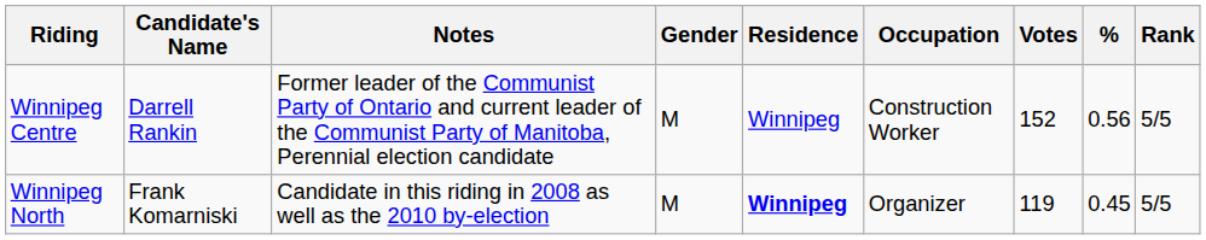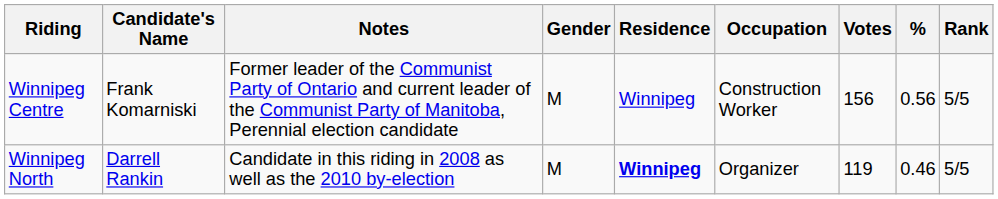 <table class="wikitable sortable">
 <tr>
 <th>Riding<br></th>
 <th>Candidate's Name</th>
 <th>Notes</th>
 <th>Gender</th>
 <th>Residence</th>
 <th>Occupation</th>
 <th>Votes</th>
 <th>%</th>
 <th>Rank</th>
 </tr>
 <tr>
 <td><a href='#'>Winnipeg Centre</a></td>
-<td><a href='#'>Darrell Rankin</a></td>
+<td>Frank Komarniski</td>
 <td>Former leader of the <a href='#'>Communist Party of Ontario</a> and current leader of the <a href='#'>Communist Party of Manitoba</a>, Perennial election candidate</td>
 <td>M</td>
 <td><a href='#'>Winnipeg</a></td>
 <td>Construction Worker</td>
-<td>152</td>
+<td>156</td>
 <td>0.56</td>
 <td>5/5</td>
 </tr>
 <tr>
 <td><a href='#'>Winnipeg North</a></td>
-<td>Frank Komarniski</td>
+<td><a href='#'>Darrell Rankin</a></td>
 <td>Candidate in this riding in <a href='#'>2008</a> as well as the <a href='#'>2010 by-election</a></td>
 <td>M</td>
 <td><strong><a href='#'>Winnipeg</a></strong></td>
 <td>Organizer</td>
 <td>119</td>
-<td>0.45</td>
+<td>0.46</td>
 <td>5/5</td>
 </tr>
 </table>
